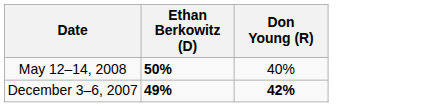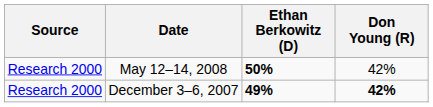 <table class="wikitable">
 <tr>
+<th>Source</th>
 <th>Date</th>
 <th style="width:100px;">Ethan<br>Berkowitz (D)</th>
 <th style="width:100px;">Don<br>Young (R)</th>
 </tr>
 <tr>
+<td><a href='#'>Research 2000</a></td>
 <td align=center>May 12–14, 2008</td>
 <td><strong>50%</strong></td>
-<td align=center>40%</td>
+<td align=center>42%</td>
 </tr>
 <tr>
+<td><a href='#'>Research 2000</a></td>
 <td align=center>December 3–6, 2007</td>
 <td><strong>49%</strong></td>
 <td align=center><strong>42%</strong></td>
 </tr>
 </table>
